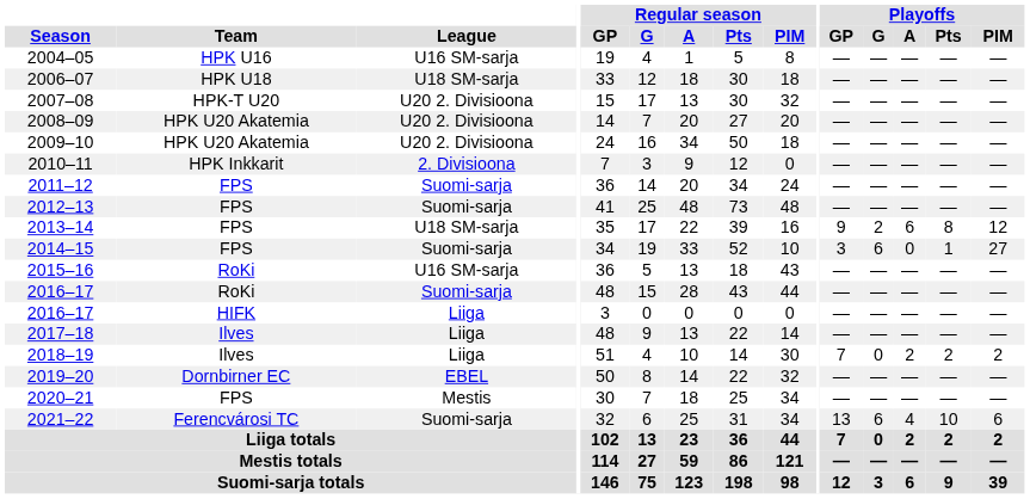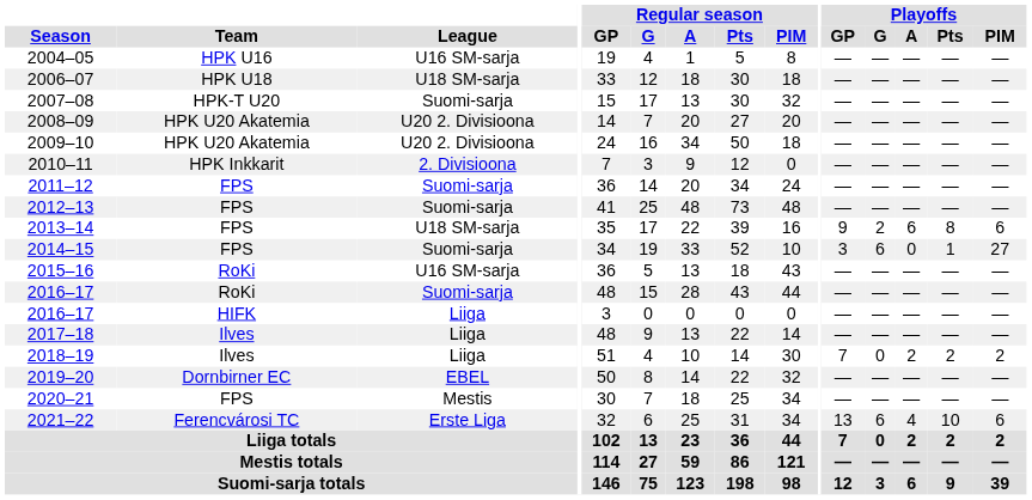 <table border="0" cellpadding="1" cellspacing="0" style="text-align:center; width:60em">
 <tr bgcolor="#e0e0e0">
 <th colspan="3" bgcolor="#ffffff"></th>
 <th rowspan="99" bgcolor="#ffffff"></th>
 <th colspan="5"><a href='#'>Regular season</a></th>
 <th rowspan="99" bgcolor="#ffffff"></th>
 <th colspan="5"><a href='#'>Playoffs</a></th>
 </tr>
 <tr bgcolor="#e0e0e0">
 <th><a href='#'>Season</a></th>
 <th>Team</th>
 <th>League</th>
 <th>GP</th>
 <th><a href='#'>G</a></th>
 <th><a href='#'>A</a></th>
 <th><a href='#'>Pts</a></th>
 <th><a href='#'>PIM</a></th>
 <th>GP</th>
 <th>G</th>
 <th>A</th>
 <th>Pts</th>
 <th>PIM</th>
 </tr>
 <tr>
 <td>2004–05</td>
 <td><a href='#'>HPK</a> U16</td>
 <td>U16 SM-sarja</td>
 <td>19</td>
 <td>4</td>
 <td>1</td>
 <td>5</td>
 <td>8</td>
 <td>—</td>
 <td>—</td>
 <td>—</td>
 <td>—</td>
 <td>—</td>
 </tr>
 <tr bgcolor="#f0f0f0">
 <td>2006–07</td>
 <td>HPK U18</td>
 <td>U18 SM-sarja</td>
 <td>33</td>
 <td>12</td>
 <td>18</td>
 <td>30</td>
 <td>18</td>
 <td>—</td>
 <td>—</td>
 <td>—</td>
 <td>—</td>
 <td>—</td>
 </tr>
 <tr>
 <td>2007–08</td>
 <td>HPK-T U20</td>
-<td>U20 2. Divisioona</td>
+<td>Suomi-sarja</td>
 <td>15</td>
 <td>17</td>
 <td>13</td>
 <td>30</td>
 <td>32</td>
 <td>—</td>
 <td>—</td>
 <td>—</td>
 <td>—</td>
 <td>—</td>
 </tr>
 <tr bgcolor="#f0f0f0">
 <td>2008–09</td>
 <td>HPK U20 Akatemia</td>
 <td>U20 2. Divisioona</td>
 <td>14</td>
 <td>7</td>
 <td>20</td>
 <td>27</td>
 <td>20</td>
 <td>—</td>
 <td>—</td>
 <td>—</td>
 <td>—</td>
 <td>—</td>
 </tr>
 <tr>
 <td>2009–10</td>
 <td>HPK U20 Akatemia</td>
 <td>U20 2. Divisioona</td>
 <td>24</td>
 <td>16</td>
 <td>34</td>
 <td>50</td>
 <td>18</td>
 <td>—</td>
 <td>—</td>
 <td>—</td>
 <td>—</td>
 <td>—</td>
 </tr>
 <tr bgcolor="#f0f0f0">
 <td>2010–11</td>
 <td>HPK Inkkarit</td>
 <td><a href='#'>2. Divisioona</a></td>
 <td>7</td>
 <td>3</td>
 <td>9</td>
 <td>12</td>
 <td>0</td>
 <td>—</td>
 <td>—</td>
 <td>—</td>
 <td>—</td>
 <td>—</td>
 </tr>
 <tr>
 <td><a href='#'>2011–12</a></td>
 <td><a href='#'>FPS</a></td>
 <td><a href='#'>Suomi-sarja</a></td>
 <td>36</td>
 <td>14</td>
 <td>20</td>
 <td>34</td>
 <td>24</td>
 <td>—</td>
 <td>—</td>
 <td>—</td>
 <td>—</td>
 <td>—</td>
 </tr>
 <tr bgcolor="#f0f0f0">
 <td><a href='#'>2012–13</a></td>
 <td>FPS</td>
 <td>Suomi-sarja</td>
 <td>41</td>
 <td>25</td>
 <td>48</td>
 <td>73</td>
 <td>48</td>
 <td>—</td>
 <td>—</td>
 <td>—</td>
 <td>—</td>
 <td>—</td>
 </tr>
 <tr>
 <td><a href='#'>2013–14</a></td>
 <td>FPS</td>
 <td>U18 SM-sarja</td>
 <td>35</td>
 <td>17</td>
 <td>22</td>
 <td>39</td>
 <td>16</td>
 <td>9</td>
 <td>2</td>
 <td>6</td>
 <td>8</td>
-<td>12</td>
+<td>6</td>
 </tr>
 <tr bgcolor="#f0f0f0">
 <td><a href='#'>2014–15</a></td>
 <td>FPS</td>
 <td>Suomi-sarja</td>
 <td>34</td>
 <td>19</td>
 <td>33</td>
 <td>52</td>
 <td>10</td>
 <td>3</td>
 <td>6</td>
 <td>0</td>
 <td>1</td>
 <td>27</td>
 </tr>
 <tr>
 <td><a href='#'>2015–16</a></td>
 <td><a href='#'>RoKi</a></td>
 <td>U16 SM-sarja</td>
 <td>36</td>
 <td>5</td>
 <td>13</td>
 <td>18</td>
 <td>43</td>
 <td>—</td>
 <td>—</td>
 <td>—</td>
 <td>—</td>
 <td>—</td>
 </tr>
 <tr bgcolor="#f0f0f0">
 <td><a href='#'>2016–17</a></td>
 <td>RoKi</td>
 <td><a href='#'>Suomi-sarja</a></td>
 <td>48</td>
 <td>15</td>
 <td>28</td>
 <td>43</td>
 <td>44</td>
 <td>—</td>
 <td>—</td>
 <td>—</td>
 <td>—</td>
 <td>—</td>
 </tr>
 <tr>
 <td><a href='#'>2016–17</a></td>
 <td><a href='#'>HIFK</a></td>
 <td><a href='#'>Liiga</a></td>
 <td>3</td>
 <td>0</td>
 <td>0</td>
 <td>0</td>
 <td>0</td>
 <td>—</td>
 <td>—</td>
 <td>—</td>
 <td>—</td>
 <td>—</td>
 </tr>
 <tr bgcolor="#f0f0f0">
 <td><a href='#'>2017–18</a></td>
 <td><a href='#'>Ilves</a></td>
 <td>Liiga</td>
 <td>48</td>
 <td>9</td>
 <td>13</td>
 <td>22</td>
 <td>14</td>
 <td>—</td>
 <td>—</td>
 <td>—</td>
 <td>—</td>
 <td>—</td>
 </tr>
 <tr>
 <td><a href='#'>2018–19</a></td>
 <td>Ilves</td>
 <td>Liiga</td>
 <td>51</td>
 <td>4</td>
 <td>10</td>
 <td>14</td>
 <td>30</td>
 <td>7</td>
 <td>0</td>
 <td>2</td>
 <td>2</td>
 <td>2</td>
 </tr>
 <tr bgcolor="#f0f0f0">
 <td><a href='#'>2019–20</a></td>
 <td><a href='#'>Dornbirner EC</a></td>
 <td><a href='#'>EBEL</a></td>
 <td>50</td>
 <td>8</td>
 <td>14</td>
 <td>22</td>
 <td>32</td>
 <td>—</td>
 <td>—</td>
 <td>—</td>
 <td>—</td>
 <td>—</td>
 </tr>
 <tr>
 <td><a href='#'>2020–21</a></td>
 <td>FPS</td>
 <td>Mestis</td>
 <td>30</td>
 <td>7</td>
 <td>18</td>
 <td>25</td>
 <td>34</td>
 <td>—</td>
 <td>—</td>
 <td>—</td>
 <td>—</td>
 <td>—</td>
 </tr>
 <tr bgcolor="#f0f0f0">
 <td><a href='#'>2021–22</a></td>
 <td><a href='#'>Ferencvárosi TC</a></td>
-<td>Suomi-sarja</td>
+<td><a href='#'>Erste Liga</a></td>
 <td>32</td>
 <td>6</td>
 <td>25</td>
 <td>31</td>
 <td>34</td>
 <td>13</td>
 <td>6</td>
 <td>4</td>
 <td>10</td>
 <td>6</td>
 </tr>
 <tr>
 </tr>
 <tr ALIGN="center" bgcolor="#e0e0e0">
 <th colspan="3">Liiga totals</th>
 <th ALIGN="center">102</th>
 <th ALIGN="center">13</th>
 <th ALIGN="center">23</th>
 <th ALIGN="center">36</th>
 <th ALIGN="center">44</th>
 <th ALIGN="center">7</th>
 <th ALIGN="center">0</th>
 <th ALIGN="center">2</th>
 <th ALIGN="center">2</th>
 <th ALIGN="center">2</th>
 </tr>
 <tr>
 </tr>
 <tr ALIGN="center" bgcolor="#e0e0e0">
 <th colspan="3">Mestis totals</th>
 <th ALIGN="center">114</th>
 <th ALIGN="center">27</th>
 <th ALIGN="center">59</th>
 <th ALIGN="center">86</th>
 <th ALIGN="center">121</th>
 <th ALIGN="center">—</th>
 <th ALIGN="center">—</th>
 <th ALIGN="center">—</th>
 <th ALIGN="center">—</th>
 <th ALIGN="center">—</th>
 </tr>
 <tr>
 </tr>
 <tr ALIGN="center" bgcolor="#e0e0e0">
 <th colspan="3">Suomi-sarja totals</th>
 <th ALIGN="center">146</th>
 <th ALIGN="center">75</th>
 <th ALIGN="center">123</th>
 <th ALIGN="center">198</th>
 <th ALIGN="center">98</th>
 <th ALIGN="center">12</th>
 <th ALIGN="center">3</th>
 <th ALIGN="center">6</th>
 <th ALIGN="center">9</th>
 <th ALIGN="center">39</th>
 </tr>
 </table>
